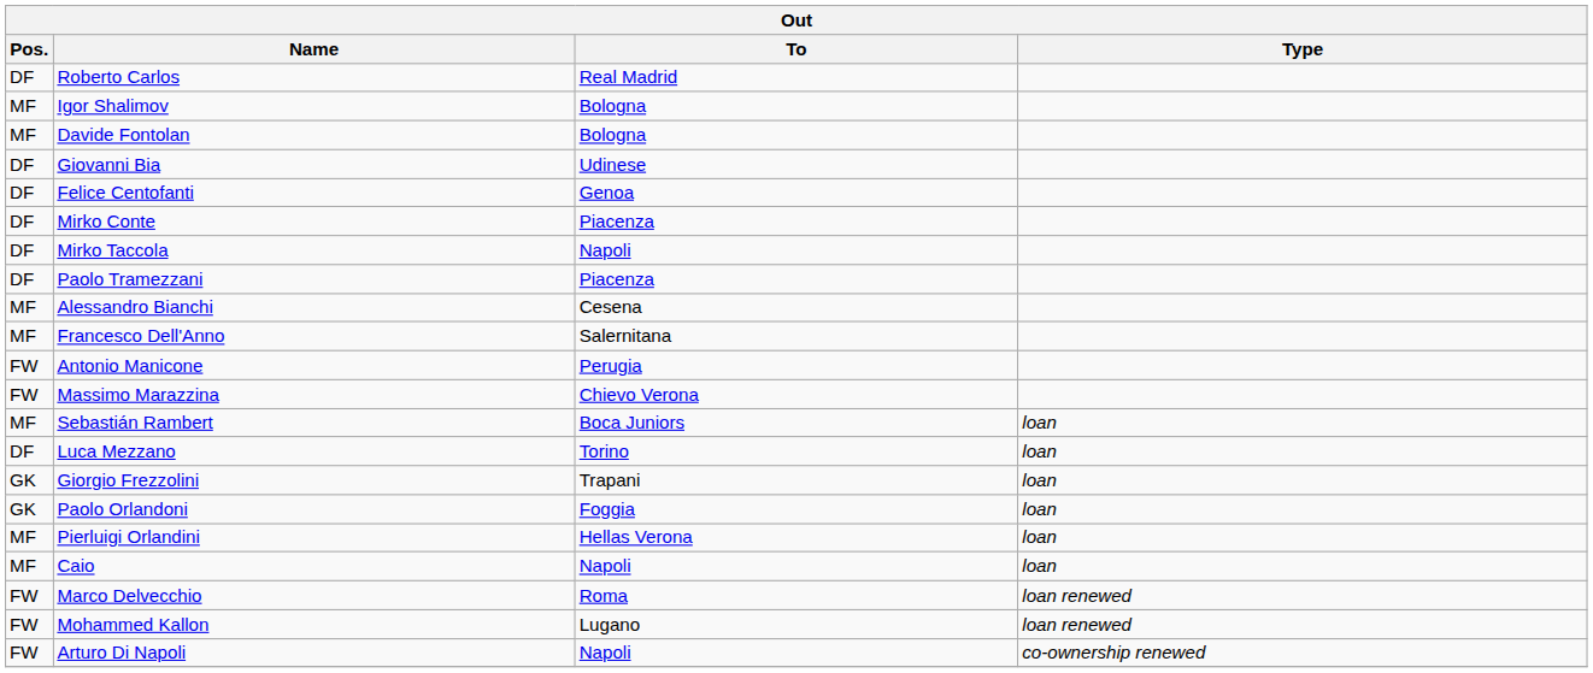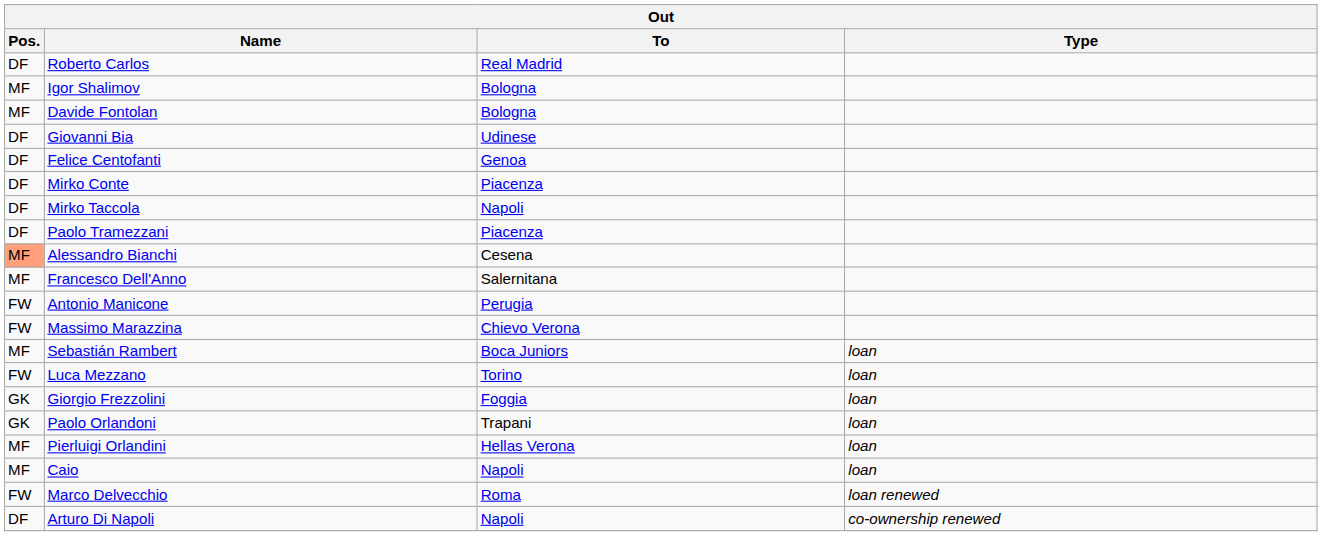 <table class="wikitable" style="font-size:90%;width:99%;">
 <tr>
 <th colspan="4">Out</th>
 </tr>
 <tr>
 <th width=3%>Pos.</th>
 <th width=33%>Name</th>
 <th width=28%>To</th>
 <th width=36%>Type</th>
 </tr>
 <tr>
 <td>DF</td>
 <td><a href='#'>Roberto Carlos</a></td>
 <td><a href='#'>Real Madrid</a></td>
 <td></td>
 </tr>
 <tr>
 <td>MF</td>
 <td><a href='#'>Igor Shalimov</a></td>
 <td><a href='#'>Bologna</a></td>
 <td></td>
 </tr>
 <tr>
 <td>MF</td>
 <td><a href='#'>Davide Fontolan</a></td>
 <td><a href='#'>Bologna</a></td>
 <td></td>
 </tr>
 <tr>
 <td>DF</td>
 <td><a href='#'>Giovanni Bia</a></td>
 <td><a href='#'>Udinese</a></td>
 <td></td>
 </tr>
 <tr>
 <td>DF</td>
 <td><a href='#'>Felice Centofanti</a></td>
 <td><a href='#'>Genoa</a></td>
 <td></td>
 </tr>
 <tr>
 <td>DF</td>
 <td><a href='#'>Mirko Conte</a></td>
 <td><a href='#'>Piacenza</a></td>
 <td></td>
 </tr>
 <tr>
 <td>DF</td>
 <td><a href='#'>Mirko Taccola</a></td>
 <td><a href='#'>Napoli</a></td>
 <td></td>
 </tr>
 <tr>
 <td>DF</td>
 <td><a href='#'>Paolo Tramezzani</a></td>
 <td><a href='#'>Piacenza</a></td>
 <td></td>
 </tr>
 <tr>
-<td>MF</td>
+<td style="background: lightsalmon;">MF</td>
 <td><a href='#'>Alessandro Bianchi</a></td>
 <td>Cesena</td>
 <td></td>
 </tr>
 <tr>
 <td>MF</td>
 <td><a href='#'>Francesco Dell'Anno</a></td>
 <td>Salernitana</td>
 <td></td>
 </tr>
 <tr>
 <td>FW</td>
 <td><a href='#'>Antonio Manicone</a></td>
 <td><a href='#'>Perugia</a></td>
 <td></td>
 </tr>
 <tr>
 <td>FW</td>
 <td><a href='#'>Massimo Marazzina</a></td>
 <td><a href='#'>Chievo Verona</a></td>
 <td></td>
 </tr>
 <tr>
 <td>MF</td>
 <td><a href='#'>Sebastián Rambert</a></td>
 <td><a href='#'>Boca Juniors</a></td>
 <td><em>loan</em></td>
 </tr>
 <tr>
-<td>DF</td>
+<td>FW</td>
 <td><a href='#'>Luca Mezzano</a></td>
 <td><a href='#'>Torino</a></td>
 <td><em>loan</em></td>
 </tr>
 <tr>
 <td>GK</td>
 <td><a href='#'>Giorgio Frezzolini</a></td>
-<td>Trapani</td>
+<td><a href='#'>Foggia</a></td>
 <td><em>loan</em></td>
 </tr>
 <tr>
 <td>GK</td>
 <td><a href='#'>Paolo Orlandoni</a></td>
-<td><a href='#'>Foggia</a></td>
+<td>Trapani</td>
 <td><em>loan</em></td>
 </tr>
 <tr>
 <td>MF</td>
 <td><a href='#'>Pierluigi Orlandini</a></td>
 <td><a href='#'>Hellas Verona</a></td>
 <td><em>loan</em></td>
 </tr>
 <tr>
 <td>MF</td>
 <td><a href='#'>Caio</a></td>
 <td><a href='#'>Napoli</a></td>
 <td><em>loan</em></td>
 </tr>
 <tr>
 <td>FW</td>
 <td><a href='#'>Marco Delvecchio</a></td>
 <td><a href='#'>Roma</a></td>
 <td><em>loan renewed</em></td>
 </tr>
 <tr>
-<td>FW</td>
-<td><a href='#'>Mohammed Kallon</a></td>
-<td>Lugano</td>
-<td><em>loan renewed</em></td>
-</tr>
-<tr>
-<td>FW</td>
+<td>DF</td>
 <td><a href='#'>Arturo Di Napoli</a></td>
 <td><a href='#'>Napoli</a></td>
 <td><em>co-ownership renewed</em></td>
 </tr>
 <tr>
 </tr>
 </table>
